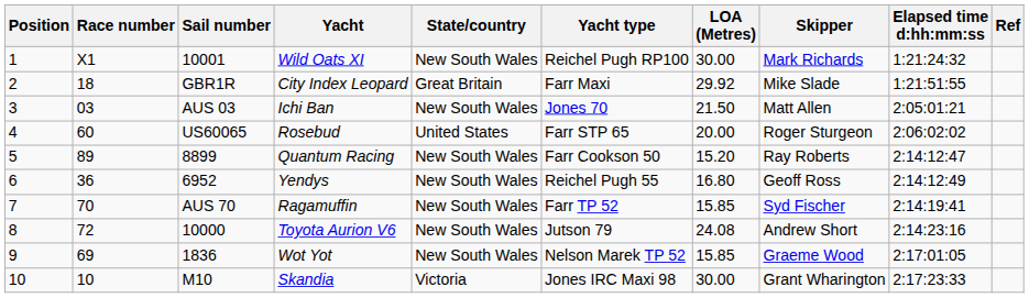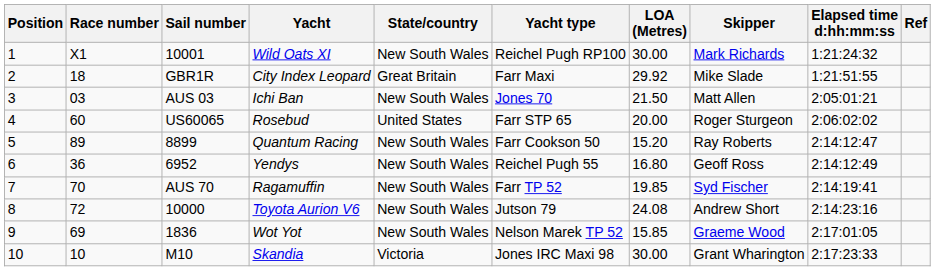 <table class="wikitable">
 <tr>
 <th>Position</th>
 <th>Race number</th>
 <th>Sail number</th>
 <th>Yacht</th>
 <th>State/country</th>
 <th>Yacht type</th>
 <th>LOA <br>(Metres)</th>
 <th>Skipper</th>
 <th>Elapsed time <br>d:hh:mm:ss</th>
 <th>Ref</th>
 </tr>
 <tr>
 <td>1</td>
 <td>X1</td>
 <td>10001</td>
 <td><em><a href='#'>Wild Oats XI</a></em></td>
 <td> New South Wales</td>
 <td>Reichel Pugh RP100</td>
 <td>30.00</td>
 <td><a href='#'>Mark Richards</a></td>
 <td>1:21:24:32</td>
 <td></td>
 </tr>
 <tr>
 <td>2</td>
 <td>18</td>
 <td>GBR1R</td>
 <td><em>City Index Leopard</em></td>
 <td> Great Britain</td>
 <td>Farr Maxi</td>
 <td>29.92</td>
 <td>Mike Slade</td>
 <td>1:21:51:55</td>
 <td></td>
 </tr>
 <tr>
 <td>3</td>
 <td>03</td>
 <td>AUS 03</td>
 <td><em>Ichi Ban</em></td>
 <td> New South Wales</td>
 <td><a href='#'>Jones 70</a></td>
 <td>21.50</td>
 <td>Matt Allen</td>
 <td>2:05:01:21</td>
 <td></td>
 </tr>
 <tr>
 <td>4</td>
 <td>60</td>
 <td>US60065</td>
 <td><em>Rosebud</em></td>
 <td> United States</td>
 <td>Farr STP 65</td>
 <td>20.00</td>
 <td>Roger Sturgeon</td>
 <td>2:06:02:02</td>
 <td></td>
 </tr>
 <tr>
 <td>5</td>
 <td>89</td>
 <td>8899</td>
 <td><em>Quantum Racing</em></td>
 <td> New South Wales</td>
 <td>Farr Cookson 50</td>
 <td>15.20</td>
 <td>Ray Roberts</td>
 <td>2:14:12:47</td>
 <td></td>
 </tr>
 <tr>
 <td>6</td>
 <td>36</td>
 <td>6952</td>
 <td><em>Yendys</em></td>
 <td> New South Wales</td>
 <td>Reichel Pugh 55</td>
 <td>16.80</td>
 <td>Geoff Ross</td>
 <td>2:14:12:49</td>
 <td></td>
 </tr>
 <tr>
 <td>7</td>
 <td>70</td>
 <td>AUS 70</td>
 <td><em>Ragamuffin</em></td>
 <td> New South Wales</td>
 <td>Farr <a href='#'>TP 52</a></td>
-<td>15.85</td>
+<td>19.85</td>
 <td><a href='#'>Syd Fischer</a></td>
 <td>2:14:19:41</td>
 <td></td>
 </tr>
 <tr>
 <td>8</td>
 <td>72</td>
 <td>10000</td>
 <td><em><a href='#'>Toyota Aurion V6</a></em></td>
 <td> New South Wales</td>
 <td>Jutson 79</td>
 <td>24.08</td>
 <td>Andrew Short</td>
 <td>2:14:23:16</td>
 <td></td>
 </tr>
 <tr>
 <td>9</td>
 <td>69</td>
 <td>1836</td>
 <td><em>Wot Yot</em></td>
 <td> New South Wales</td>
 <td>Nelson Marek <a href='#'>TP 52</a></td>
 <td>15.85</td>
 <td><a href='#'>Graeme Wood</a></td>
 <td>2:17:01:05</td>
 <td></td>
 </tr>
 <tr>
 <td>10</td>
 <td>10</td>
 <td>M10</td>
 <td><em><a href='#'>Skandia</a></em></td>
 <td> Victoria</td>
 <td>Jones IRC Maxi 98</td>
 <td>30.00</td>
 <td>Grant Wharington</td>
 <td>2:17:23:33</td>
 <td></td>
 </tr>
 </table>
